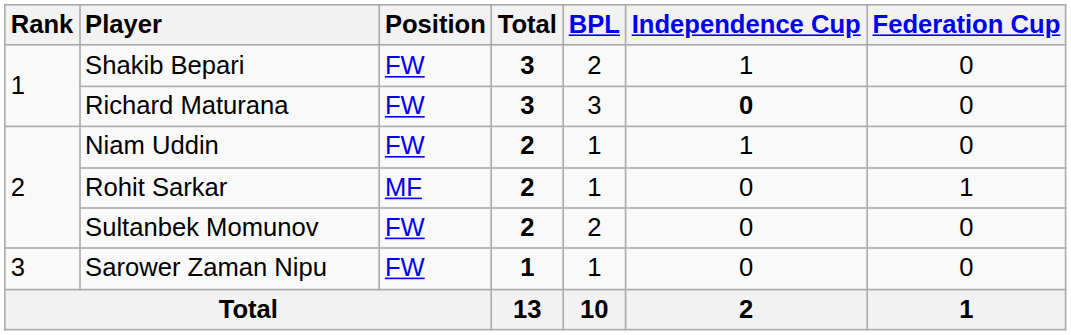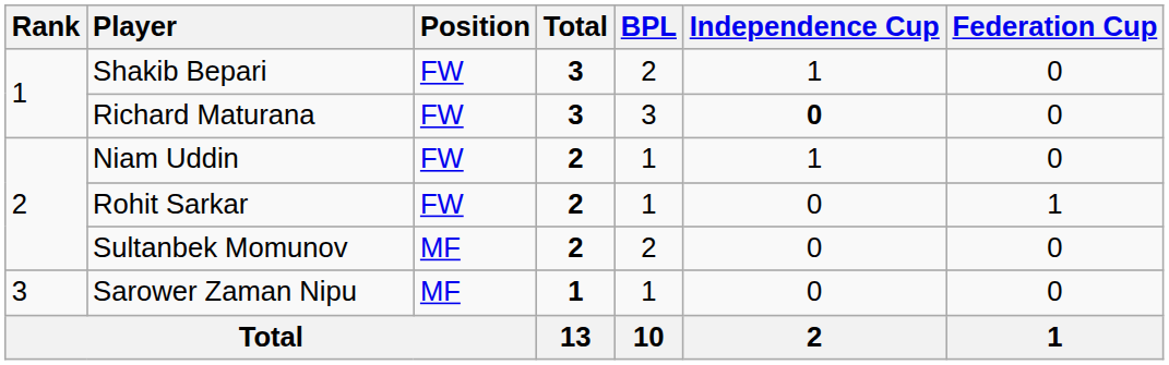 <table class="wikitable">
 <tr>
 <th>Rank</th>
 <th style="width:180px;text-align:left">Player</th>
 <th>Position</th>
 <th>Total</th>
 <th><a href='#'>BPL</a></th>
 <th><a href='#'>Independence Cup</a></th>
 <th><a href='#'>Federation Cup</a></th>
 </tr>
 <tr>
 <td rowspan=2>1</td>
 <td> Shakib Bepari</td>
 <td><a href='#'>FW</a></td>
 <td align="center"><strong>3</strong></td>
 <td align="center">2</td>
 <td align="center">1</td>
 <td align="center">0</td>
 </tr>
 <tr>
 <td> Richard Maturana</td>
 <td><a href='#'>FW</a></td>
 <td align="center"><strong>3</strong></td>
 <td align="center">3</td>
 <td align="center"><strong>0</strong></td>
 <td align="center">0</td>
 </tr>
 <tr>
 <td rowspan=3>2</td>
 <td> Niam Uddin</td>
 <td><a href='#'>FW</a></td>
 <td align="center"><strong>2</strong></td>
 <td align="center">1</td>
 <td align="center">1</td>
 <td align="center">0</td>
 </tr>
 <tr>
 <td> Rohit Sarkar</td>
-<td><a href='#'>MF</a></td>
+<td><a href='#'>FW</a></td>
 <td align="center"><strong>2</strong></td>
 <td align="center">1</td>
 <td align="center">0</td>
 <td align="center">1</td>
 </tr>
 <tr>
 <td> Sultanbek Momunov</td>
-<td><a href='#'>FW</a></td>
+<td><a href='#'>MF</a></td>
 <td align="center"><strong>2</strong></td>
 <td align="center">2</td>
 <td align="center">0</td>
 <td align="center">0</td>
 </tr>
 <tr>
 <td>3</td>
 <td> Sarower Zaman Nipu</td>
-<td><a href='#'>FW</a></td>
+<td><a href='#'>MF</a></td>
 <td align="center"><strong>1</strong></td>
 <td align="center">1</td>
 <td align="center">0</td>
 <td align="center">0</td>
 </tr>
 <tr>
 <th colspan="3" align="center">Total</th>
 <th align="center">13</th>
 <th align="center">10</th>
 <th align="center">2</th>
 <th align="center">1</th>
 </tr>
 </table>
